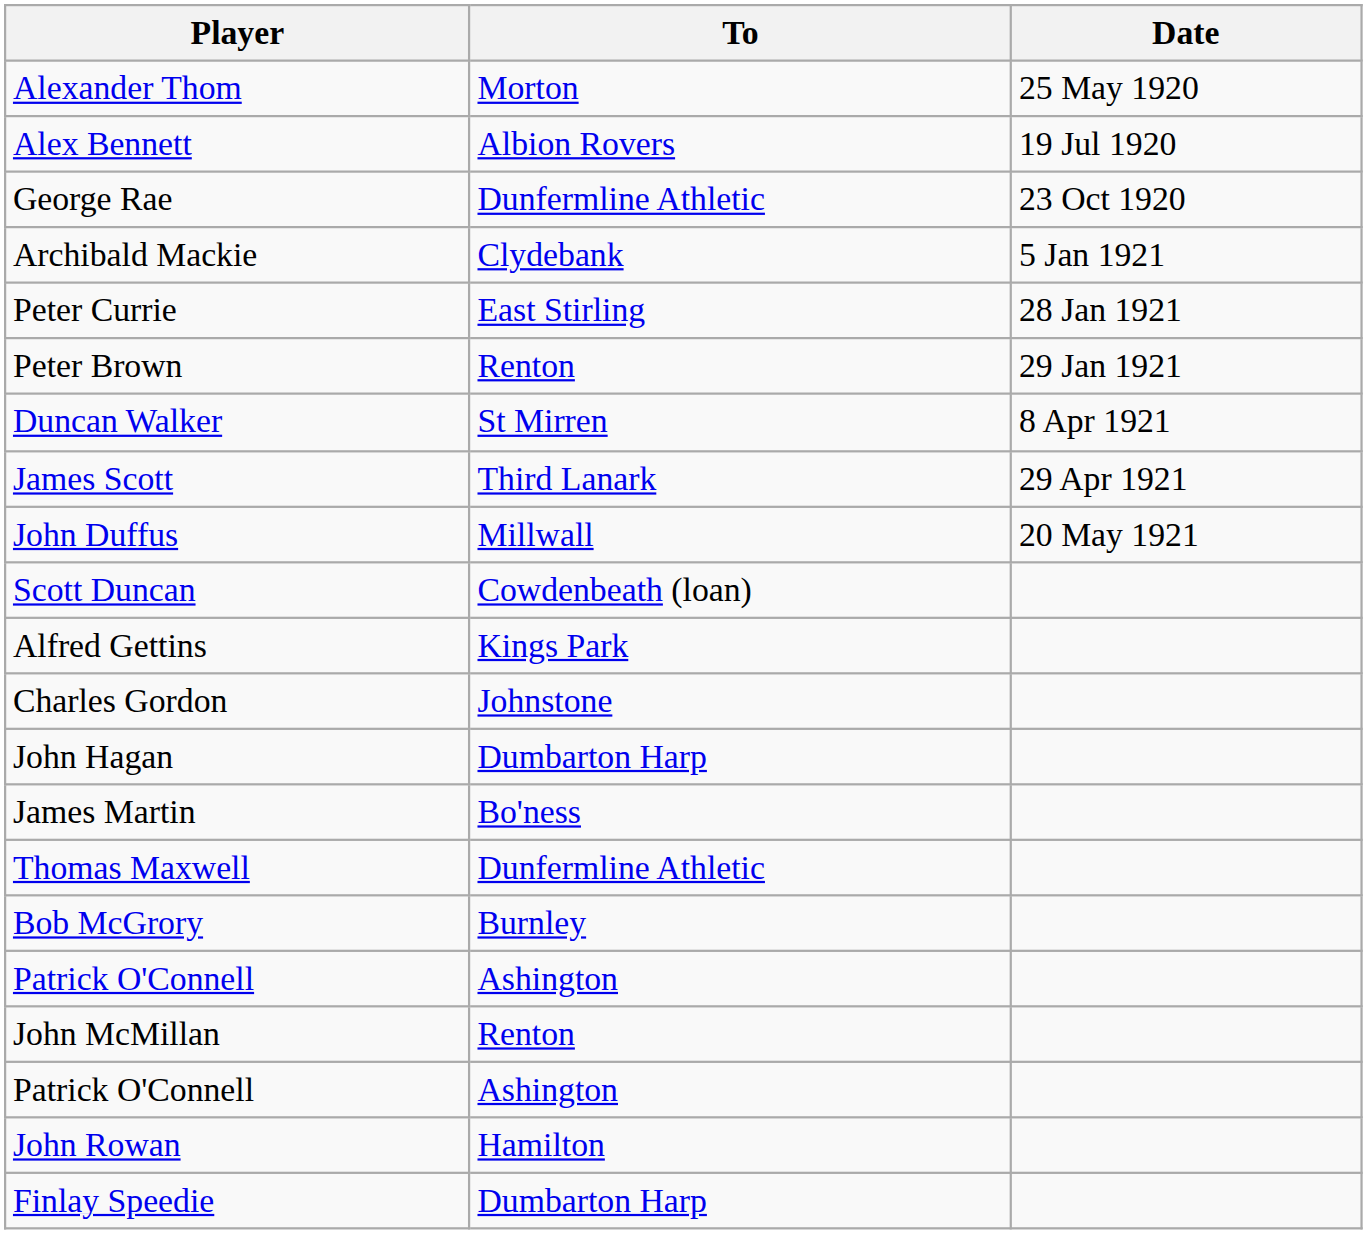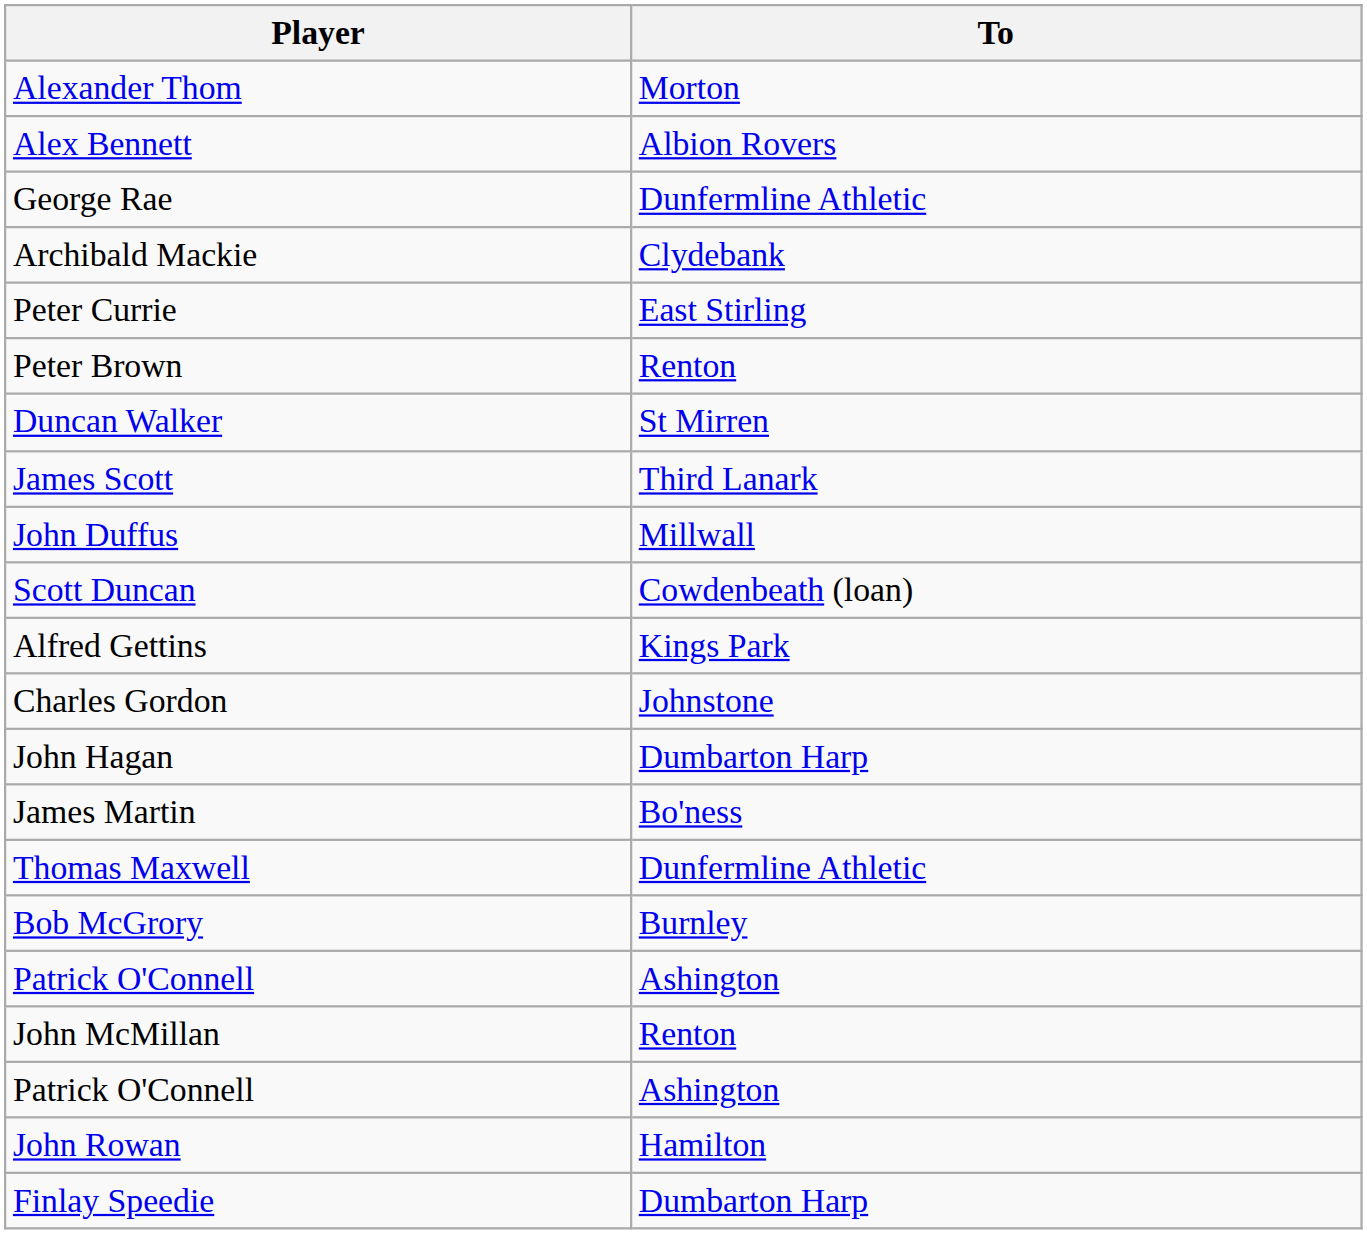 <table class="wikitable" style="text-align:center; font-size:95%;width:98%; text-align:left">
 <tr>
 <th>Player</th>
 <th>To</th>
-<th>Date</th>
 </tr>
 <tr>
 <td> <a href='#'>Alexander Thom</a></td>
 <td> <a href='#'>Morton</a></td>
-<td>25 May 1920</td>
 </tr>
 <tr>
 <td> <a href='#'>Alex Bennett</a></td>
 <td> <a href='#'>Albion Rovers</a></td>
-<td>19 Jul 1920</td>
 </tr>
 <tr>
 <td> George Rae</td>
 <td> <a href='#'>Dunfermline Athletic</a></td>
-<td>23 Oct 1920</td>
 </tr>
 <tr>
 <td> Archibald Mackie</td>
 <td> <a href='#'>Clydebank</a></td>
-<td>5 Jan 1921</td>
 </tr>
 <tr>
 <td> Peter Currie</td>
 <td> <a href='#'>East Stirling</a></td>
-<td>28 Jan 1921</td>
 </tr>
 <tr>
 <td> Peter Brown</td>
 <td> <a href='#'>Renton</a></td>
-<td>29 Jan 1921</td>
 </tr>
 <tr>
 <td> <a href='#'>Duncan Walker</a></td>
 <td> <a href='#'>St Mirren</a></td>
-<td>8 Apr 1921</td>
 </tr>
 <tr>
 <td> <a href='#'>James Scott</a></td>
 <td> <a href='#'>Third Lanark</a></td>
-<td>29 Apr 1921</td>
 </tr>
 <tr>
 <td> <a href='#'>John Duffus</a></td>
 <td> <a href='#'>Millwall</a></td>
-<td>20 May 1921</td>
 </tr>
 <tr>
 <td> <a href='#'>Scott Duncan</a></td>
 <td> <a href='#'>Cowdenbeath</a> (loan)</td>
-<td></td>
 </tr>
 <tr>
 <td> Alfred Gettins</td>
 <td> <a href='#'>Kings Park</a></td>
-<td></td>
 </tr>
 <tr>
 <td> Charles Gordon</td>
 <td> <a href='#'>Johnstone</a></td>
-<td></td>
 </tr>
 <tr>
 <td> John Hagan</td>
 <td> <a href='#'>Dumbarton Harp</a></td>
-<td></td>
 </tr>
 <tr>
 <td> James Martin</td>
 <td> <a href='#'>Bo'ness</a></td>
-<td></td>
 </tr>
 <tr>
 <td> <a href='#'>Thomas Maxwell</a></td>
 <td> <a href='#'>Dunfermline Athletic</a></td>
-<td></td>
 </tr>
 <tr>
 <td> <a href='#'>Bob McGrory</a></td>
 <td> <a href='#'>Burnley</a></td>
-<td></td>
 </tr>
 <tr>
 <td> <a href='#'>Patrick O'Connell</a></td>
 <td> <a href='#'>Ashington</a></td>
-<td></td>
 </tr>
 <tr>
 <td> John McMillan</td>
 <td> <a href='#'>Renton</a></td>
-<td></td>
 </tr>
 <tr>
 <td> Patrick O'Connell</td>
 <td> <a href='#'>Ashington</a></td>
-<td></td>
 </tr>
 <tr>
 <td> <a href='#'>John Rowan</a></td>
 <td> <a href='#'>Hamilton</a></td>
-<td></td>
 </tr>
 <tr>
 <td> <a href='#'>Finlay Speedie</a></td>
 <td> <a href='#'>Dumbarton Harp</a></td>
-<td></td>
 </tr>
 </table>
